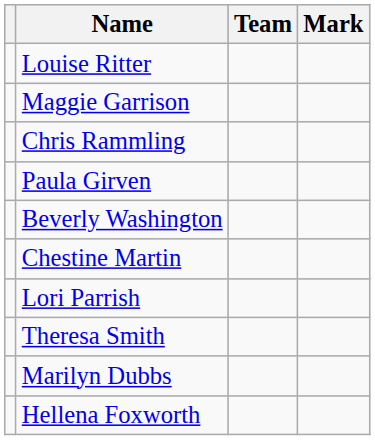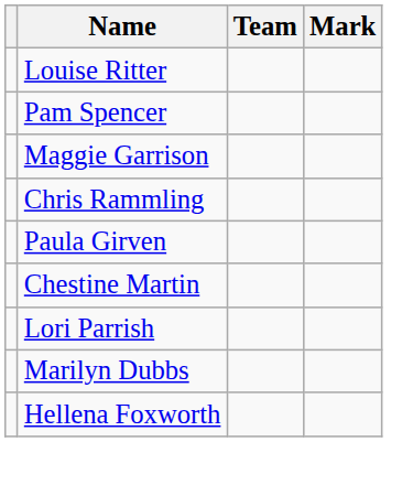 <table class=wikitable>
 <tr>
 <th></th>
 <th>Name</th>
 <th>Team</th>
 <th>Mark</th>
 </tr>
 <tr>
 <td></td>
 <td><a href='#'>Louise Ritter</a></td>
+<td></td>
+<td></td>
+</tr>
+<tr>
+<td></td>
+<td><a href='#'>Pam Spencer</a></td>
 <td></td>
 <td></td>
 </tr>
 <tr>
 <td></td>
 <td><a href='#'>Maggie Garrison</a></td>
 <td></td>
 <td></td>
 </tr>
 <tr>
 <td></td>
 <td><a href='#'>Chris Rammling</a></td>
 <td></td>
 <td></td>
 </tr>
 <tr>
 <td></td>
 <td><a href='#'>Paula Girven</a></td>
 <td></td>
 <td></td>
 </tr>
 <tr>
 <td></td>
-<td><a href='#'>Beverly Washington</a></td>
-<td></td>
-<td></td>
-</tr>
-<tr>
-<td></td>
 <td><a href='#'>Chestine Martin</a></td>
 <td></td>
 <td></td>
 </tr>
 <tr>
 <td></td>
 <td><a href='#'>Lori Parrish</a></td>
-<td></td>
-<td></td>
-</tr>
-<tr>
-<td></td>
-<td><a href='#'>Theresa Smith</a></td>
 <td></td>
 <td></td>
 </tr>
 <tr>
 <td></td>
 <td><a href='#'>Marilyn Dubbs</a></td>
 <td></td>
 <td></td>
 </tr>
 <tr>
 <td></td>
 <td><a href='#'>Hellena Foxworth</a></td>
 <td></td>
 <td></td>
 </tr>
 </table>
